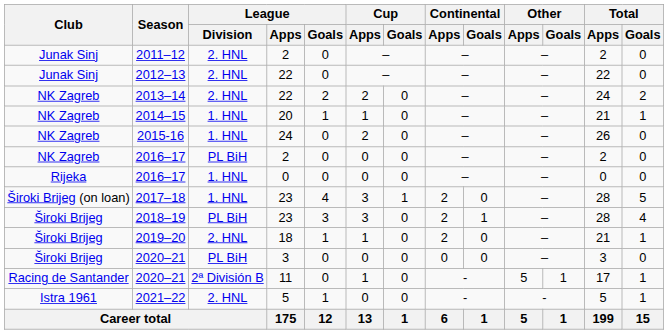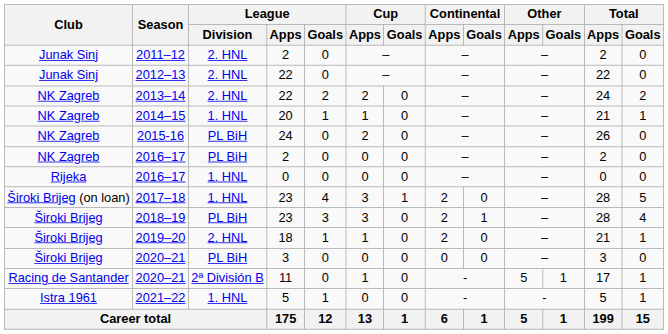 <table class="wikitable" style="text-align: center">
 <tr>
 <th rowspan="2">Club</th>
 <th rowspan="2">Season</th>
 <th colspan="3">League</th>
 <th colspan="2">Cup</th>
 <th colspan="2">Continental</th>
 <th colspan="2">Other</th>
 <th colspan="2">Total</th>
 </tr>
 <tr>
 <th>Division</th>
 <th>Apps</th>
 <th>Goals</th>
 <th>Apps</th>
 <th>Goals</th>
 <th>Apps</th>
 <th>Goals</th>
 <th>Apps</th>
 <th>Goals</th>
 <th>Apps</th>
 <th>Goals</th>
 </tr>
 <tr>
 <td><a href='#'>Junak Sinj</a></td>
 <td><a href='#'>2011–12</a></td>
 <td><a href='#'>2. HNL</a></td>
 <td>2</td>
 <td>0</td>
 <td colspan="2">–</td>
 <td colspan="2">–</td>
 <td colspan="2">–</td>
 <td>2</td>
 <td>0</td>
 </tr>
 <tr>
 <td><a href='#'>Junak Sinj</a></td>
 <td><a href='#'>2012–13</a></td>
 <td><a href='#'>2. HNL</a></td>
 <td>22</td>
 <td>0</td>
 <td colspan="2">–</td>
 <td colspan="2">–</td>
 <td colspan="2">–</td>
 <td>22</td>
 <td>0</td>
 </tr>
 <tr>
 <td><a href='#'>NK Zagreb</a></td>
 <td><a href='#'>2013–14</a></td>
 <td><a href='#'>2. HNL</a></td>
 <td>22</td>
 <td>2</td>
 <td>2</td>
 <td>0</td>
 <td colspan="2">–</td>
 <td colspan="2">–</td>
 <td>24</td>
 <td>2</td>
 </tr>
 <tr>
 <td><a href='#'>NK Zagreb</a></td>
 <td><a href='#'>2014–15</a></td>
 <td><a href='#'>1. HNL</a></td>
 <td>20</td>
 <td>1</td>
 <td>1</td>
 <td>0</td>
 <td colspan="2">–</td>
 <td colspan="2">–</td>
 <td>21</td>
 <td>1</td>
 </tr>
 <tr>
 <td><a href='#'>NK Zagreb</a></td>
 <td><a href='#'>2015-16</a></td>
-<td><a href='#'>1. HNL</a></td>
+<td><a href='#'>PL BiH</a></td>
 <td>24</td>
 <td>0</td>
 <td>2</td>
 <td>0</td>
 <td colspan="2">–</td>
 <td colspan="2">–</td>
 <td>26</td>
 <td>0</td>
 </tr>
 <tr>
 <td><a href='#'>NK Zagreb</a></td>
 <td><a href='#'>2016–17</a></td>
 <td><a href='#'>PL BiH</a></td>
 <td>2</td>
 <td>0</td>
 <td>0</td>
 <td>0</td>
 <td colspan="2">–</td>
 <td colspan="2">–</td>
 <td>2</td>
 <td>0</td>
 </tr>
 <tr>
 <td><a href='#'>Rijeka</a></td>
 <td><a href='#'>2016–17</a></td>
 <td><a href='#'>1. HNL</a></td>
 <td>0</td>
 <td>0</td>
 <td>0</td>
 <td>0</td>
 <td colspan="2">–</td>
 <td colspan="2">–</td>
 <td>0</td>
 <td>0</td>
 </tr>
 <tr>
 <td><a href='#'>Široki Brijeg</a> (on loan)</td>
 <td><a href='#'>2017–18</a></td>
 <td><a href='#'>1. HNL</a></td>
 <td>23</td>
 <td>4</td>
 <td>3</td>
 <td>1</td>
 <td>2</td>
 <td>0</td>
 <td colspan="2">–</td>
 <td>28</td>
 <td>5</td>
 </tr>
 <tr>
 <td><a href='#'>Široki Brijeg</a></td>
 <td><a href='#'>2018–19</a></td>
 <td><a href='#'>PL BiH</a></td>
 <td>23</td>
 <td>3</td>
 <td>3</td>
 <td>0</td>
 <td>2</td>
 <td>1</td>
 <td colspan="2">–</td>
 <td>28</td>
 <td>4</td>
 </tr>
 <tr>
 <td><a href='#'>Široki Brijeg</a></td>
 <td><a href='#'>2019–20</a></td>
 <td><a href='#'>2. HNL</a></td>
 <td>18</td>
 <td>1</td>
 <td>1</td>
 <td>0</td>
 <td>2</td>
 <td>0</td>
 <td colspan="2">–</td>
 <td>21</td>
 <td>1</td>
 </tr>
 <tr>
 <td><a href='#'>Široki Brijeg</a></td>
 <td><a href='#'>2020–21</a></td>
 <td><a href='#'>PL BiH</a></td>
 <td>3</td>
 <td>0</td>
 <td>0</td>
 <td>0</td>
 <td>0</td>
 <td>0</td>
 <td colspan="2">–</td>
 <td>3</td>
 <td>0</td>
 </tr>
 <tr>
 <td><a href='#'>Racing de Santander</a></td>
 <td><a href='#'>2020–21</a></td>
 <td><a href='#'>2ª División B</a></td>
 <td>11</td>
 <td>0</td>
 <td>1</td>
 <td>0</td>
 <td colspan="2">-</td>
 <td>5</td>
 <td>1</td>
 <td>17</td>
 <td>1</td>
 </tr>
 <tr>
 <td><a href='#'>Istra 1961</a></td>
 <td><a href='#'>2021–22</a></td>
-<td><a href='#'>2. HNL</a></td>
+<td><a href='#'>1. HNL</a></td>
 <td>5</td>
 <td>1</td>
 <td>0</td>
 <td>0</td>
 <td colspan="2">-</td>
 <td colspan="2">-</td>
 <td>5</td>
 <td>1</td>
 </tr>
 <tr>
 <th colspan=3>Career total</th>
 <th>175</th>
 <th>12</th>
 <th>13</th>
 <th>1</th>
 <th>6</th>
 <th>1</th>
 <th>5</th>
 <th>1</th>
 <th>199</th>
 <th>15</th>
 </tr>
 </table>
